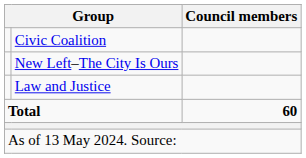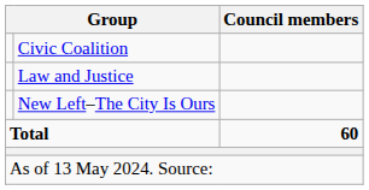 <table class="wikitable">
 <tr>
 <th colspan="2">Group</th>
 <th>Council members</th>
 </tr>
 <tr>
 <td></td>
 <td><a href='#'>Civic Coalition</a><br></td>
 <td style="text-align: right"></td>
 </tr>
 <tr>
 <td></td>
-<td><a href='#'>New Left</a>–<a href='#'>The City Is Ours</a><br></td>
+<td><a href='#'>Law and Justice</a><br></td>
 <td style="text-align: right"></td>
 </tr>
 <tr>
 <td></td>
-<td><a href='#'>Law and Justice</a><br></td>
+<td><a href='#'>New Left</a>–<a href='#'>The City Is Ours</a><br></td>
 <td style="text-align: right"></td>
 </tr>
 <tr>
 <td colspan="2"><strong>Total</strong></td>
 <td style="text-align: right"><strong>60</strong><br></td>
 </tr>
 <tr>
 <th colspan="3"></th>
 </tr>
 <tr>
 <td colspan="3">As of 13 May 2024. Source:</td>
 </tr>
 </table>
